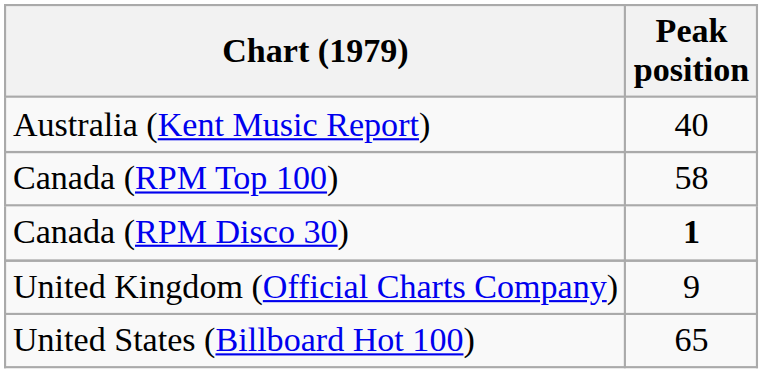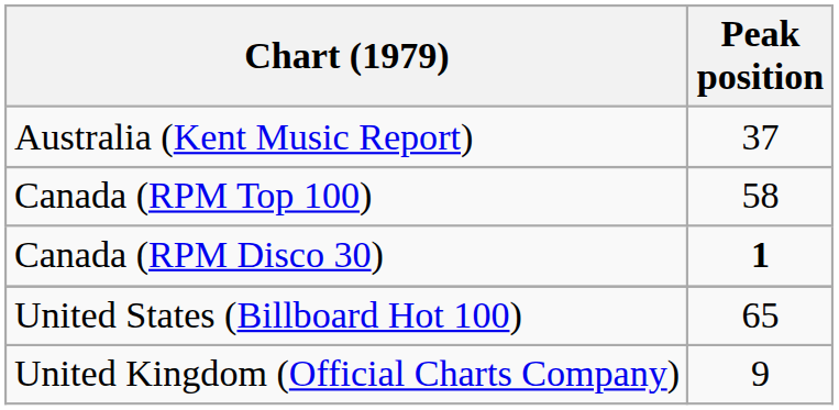 <table class="wikitable sortable">
 <tr>
 <th>Chart (1979)</th>
 <th>Peak<br>position</th>
 </tr>
 <tr>
 <td>Australia (<a href='#'>Kent Music Report</a>)</td>
-<td align="center">40</td>
+<td align="center">37</td>
 </tr>
 <tr>
 </tr>
 <tr>
 <td>Canada (<a href='#'>RPM Top 100</a>)</td>
 <td align="center">58</td>
 </tr>
 <tr>
 <td>Canada (<a href='#'>RPM Disco 30</a>)</td>
 <td align="center"><strong>1</strong></td>
 </tr>
 <tr>
 </tr>
 <tr>
 </tr>
 <tr>
+<td>United States (<a href='#'>Billboard Hot 100</a>)</td>
+<td align="center">65</td>
+</tr>
+<tr>
 <td>United Kingdom (<a href='#'>Official Charts Company</a>)</td>
 <td align="center">9</td>
 </tr>
-<tr>
-<td>United States (<a href='#'>Billboard Hot 100</a>)</td>
-<td align="center">65</td>
-</tr>
 </table>
